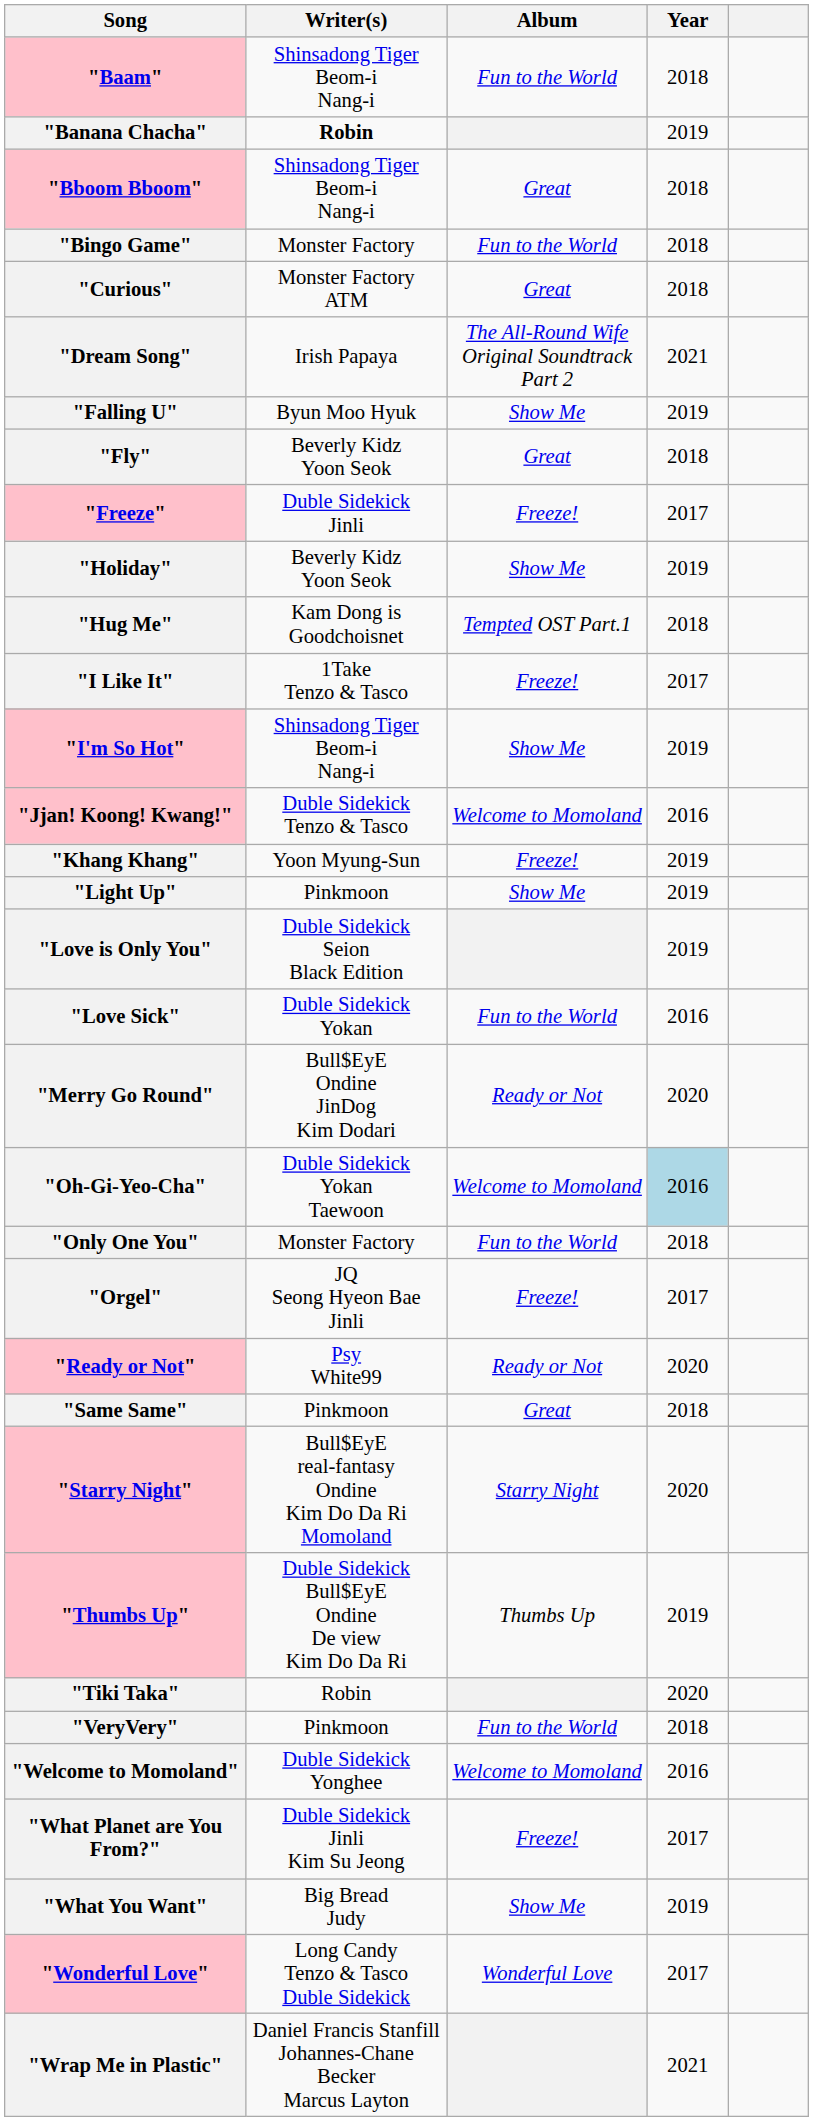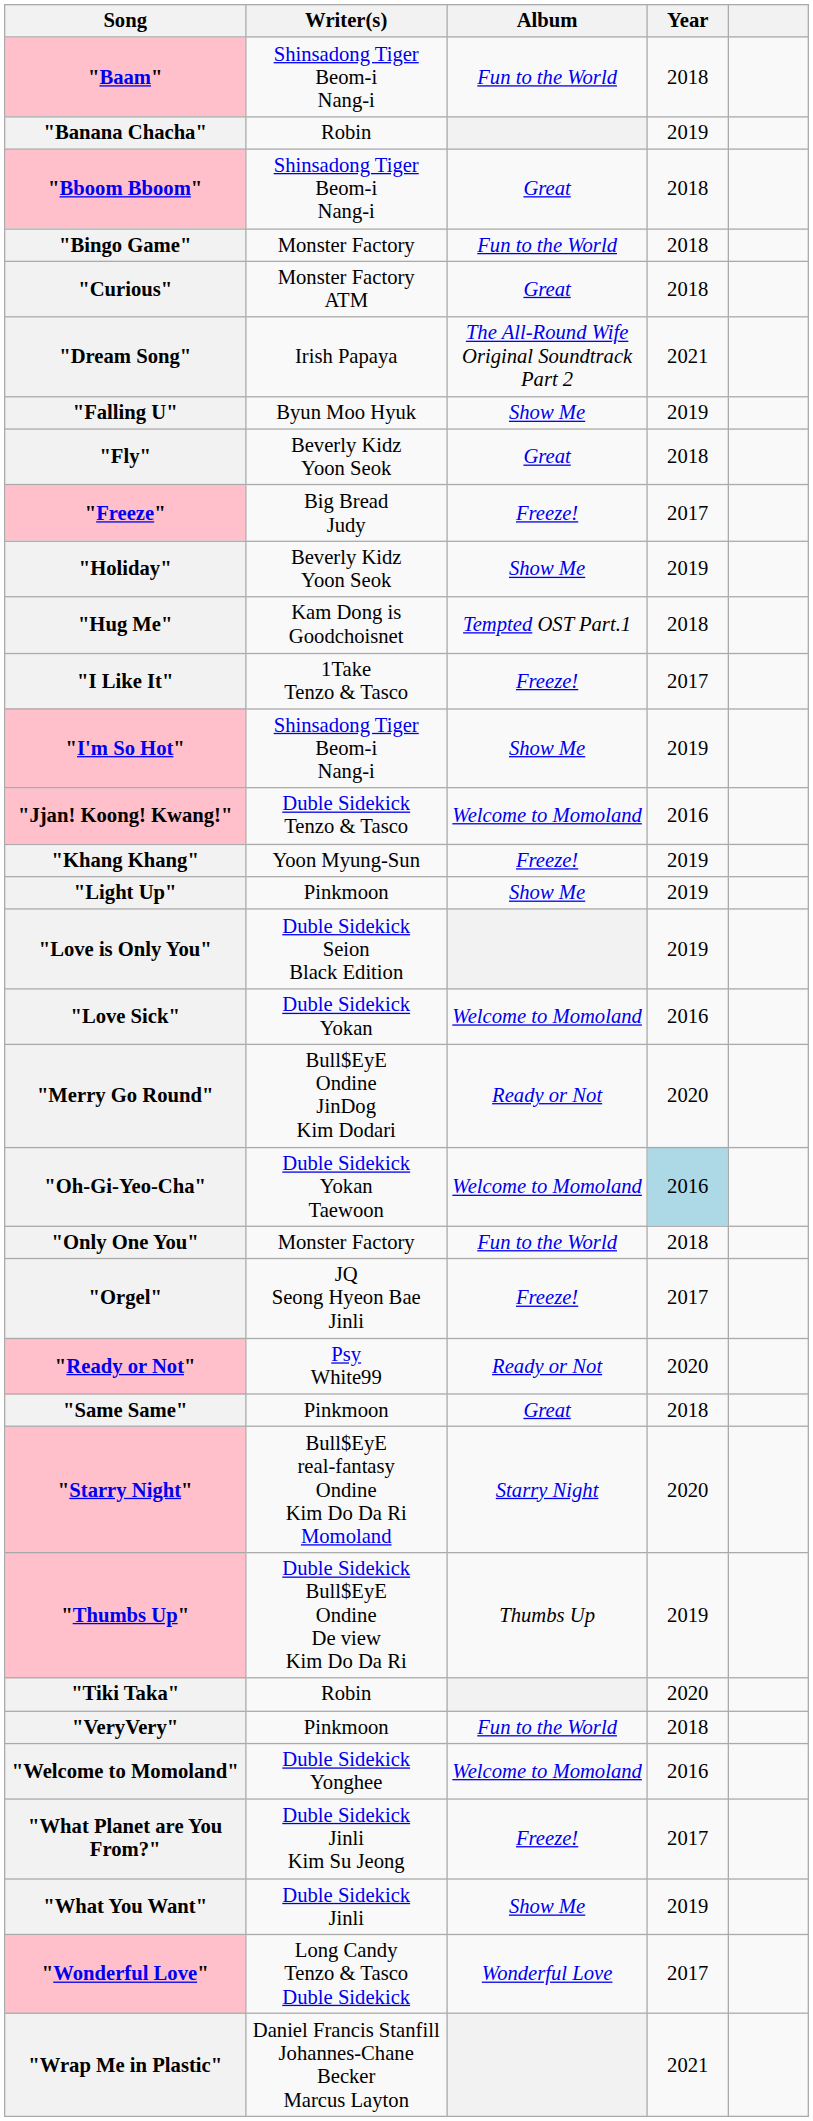 <table class="wikitable sortable plainrowheaders" style="text-align:center; width:100%">
 <tr>
 <th style="width:30%;">Song</th>
 <th style="width:25%;">Writer(s)</th>
 <th style="width:25%;">Album</th>
 <th style="width:10%;">Year</th>
 <th style="width:10%;"  class="unsortable"></th>
 </tr>
 <tr>
 <th scope="row" style="background-color:#FFC0CB;">"<a href='#'>Baam</a>" </th>
 <td><a href='#'>Shinsadong Tiger</a><br>Beom-i<br>Nang-i</td>
 <td><em><a href='#'>Fun to the World</a></em></td>
 <td>2018</td>
 <td></td>
 </tr>
 <tr>
 <th scope="row">"Banana Chacha"</th>
-<td><strong>Robin</strong></td>
+<td>Robin</td>
 <th></th>
 <td>2019</td>
 <td></td>
 </tr>
 <tr>
 <th scope="row" style="background-color:#FFC0CB;">"<a href='#'>Bboom Bboom</a>" </th>
 <td><a href='#'>Shinsadong Tiger</a><br>Beom-i<br>Nang-i</td>
 <td><em><a href='#'>Great</a></em></td>
 <td>2018</td>
 <td></td>
 </tr>
 <tr>
 <th scope="row">"Bingo Game"</th>
 <td>Monster Factory</td>
 <td><em><a href='#'>Fun to the World</a></em></td>
 <td>2018</td>
 <td></td>
 </tr>
 <tr>
 <th scope="row">"Curious"</th>
 <td>Monster Factory<br>ATM</td>
 <td><em><a href='#'>Great</a></em></td>
 <td>2018</td>
 <td></td>
 </tr>
 <tr>
 <th scope="row">"Dream Song" </th>
 <td>Irish Papaya</td>
 <td><em><a href='#'>The All-Round Wife</a> Original Soundtrack Part 2</em></td>
 <td>2021</td>
 <td></td>
 </tr>
 <tr>
 <th scope="row">"Falling U"</th>
 <td>Byun Moo Hyuk</td>
 <td><em><a href='#'>Show Me</a></em></td>
 <td>2019</td>
 <td></td>
 </tr>
 <tr>
 <th scope="row">"Fly"</th>
 <td>Beverly Kidz<br>Yoon Seok</td>
 <td><em><a href='#'>Great</a></em></td>
 <td>2018</td>
 <td></td>
 </tr>
 <tr>
 <th scope="row" style="background-color:#FFC0CB;">"<a href='#'>Freeze</a>" </th>
-<td><a href='#'>Duble Sidekick</a><br>Jinli</td>
+<td>Big Bread<br>Judy</td>
 <td><em><a href='#'>Freeze!</a></em></td>
 <td>2017</td>
 <td></td>
 </tr>
 <tr>
 <th scope="row">"Holiday"</th>
 <td>Beverly Kidz<br>Yoon Seok</td>
 <td><em><a href='#'>Show Me</a></em></td>
 <td>2019</td>
 <td></td>
 </tr>
 <tr>
 <th scope="row">"Hug Me"</th>
 <td>Kam Dong is<br>Goodchoisnet</td>
 <td><em><a href='#'>Tempted</a> OST Part.1</em></td>
 <td>2018</td>
 <td></td>
 </tr>
 <tr>
 <th scope="row">"I Like It"</th>
 <td>1Take<br>Tenzo & Tasco</td>
 <td><em><a href='#'>Freeze!</a></em></td>
 <td>2017</td>
 <td></td>
 </tr>
 <tr>
 <th scope="row" style="background-color:#FFC0CB;">"<a href='#'>I'm So Hot</a>" </th>
 <td><a href='#'>Shinsadong Tiger</a><br>Beom-i<br>Nang-i</td>
 <td><em><a href='#'>Show Me</a></em></td>
 <td>2019</td>
 <td></td>
 </tr>
 <tr>
 <th scope="row" style="background-color:#FFC0CB;">"Jjan! Koong! Kwang!" </th>
 <td><a href='#'>Duble Sidekick</a><br>Tenzo & Tasco</td>
 <td><em><a href='#'>Welcome to Momoland</a></em></td>
 <td>2016</td>
 <td></td>
 </tr>
 <tr>
 <th scope="row">"Khang Khang"</th>
 <td>Yoon Myung-Sun</td>
 <td><em><a href='#'>Freeze!</a></em></td>
 <td>2019</td>
 <td></td>
 </tr>
 <tr>
 <th scope="row">"Light Up"</th>
 <td>Pinkmoon</td>
 <td><em><a href='#'>Show Me</a></em></td>
 <td>2019</td>
 <td></td>
 </tr>
 <tr>
 <th scope="row">"Love is Only You"</th>
 <td><a href='#'>Duble Sidekick</a><br>Seion<br>Black Edition</td>
 <th></th>
 <td>2019</td>
 <td></td>
 </tr>
 <tr>
 <th scope="row">"Love Sick"</th>
 <td><a href='#'>Duble Sidekick</a><br>Yokan</td>
-<td><em><a href='#'>Fun to the World</a></em></td>
+<td><em><a href='#'>Welcome to Momoland</a></em></td>
 <td>2016</td>
 <td></td>
 </tr>
 <tr>
 <th scope="row">"Merry Go Round"</th>
 <td>Bull$EyE<br>Ondine<br>JinDog<br>Kim Dodari</td>
 <td><em><a href='#'>Ready or Not</a></em></td>
 <td>2020</td>
 <td></td>
 </tr>
 <tr>
 <th scope="row">"Oh-Gi-Yeo-Cha"</th>
 <td><a href='#'>Duble Sidekick</a><br>Yokan<br>Taewoon</td>
 <td><em><a href='#'>Welcome to Momoland</a></em></td>
 <td style="background: lightblue;">2016</td>
 <td></td>
 </tr>
 <tr>
 <th scope="row">"Only One You"</th>
 <td>Monster Factory</td>
 <td><em><a href='#'>Fun to the World</a></em></td>
 <td>2018</td>
 <td></td>
 </tr>
 <tr>
 <th scope="row">"Orgel"</th>
 <td>JQ<br>Seong Hyeon Bae<br>Jinli</td>
 <td><em><a href='#'>Freeze!</a></em></td>
 <td>2017</td>
 <td></td>
 </tr>
 <tr>
 <th scope="row" style="background-color:#FFC0CB;">"<a href='#'>Ready or Not</a>" </th>
 <td><a href='#'>Psy</a><br>White99</td>
 <td><em><a href='#'>Ready or Not</a></em></td>
 <td>2020</td>
 <td></td>
 </tr>
 <tr>
 <th scope="row">"Same Same"</th>
 <td>Pinkmoon</td>
 <td><em><a href='#'>Great</a></em></td>
 <td>2018</td>
 <td></td>
 </tr>
 <tr>
 <th scope="row" style="background-color:#FFC0CB;">"<a href='#'>Starry Night</a>" </th>
 <td>Bull$EyE<br>real-fantasy<br>Ondine<br>Kim Do Da Ri<br><a href='#'>Momoland</a></td>
 <td><em><a href='#'>Starry Night</a></em></td>
 <td>2020</td>
 <td></td>
 </tr>
 <tr>
 <th scope="row" style="background-color:#FFC0CB;">"<a href='#'>Thumbs Up</a>" </th>
 <td><a href='#'>Duble Sidekick</a><br>Bull$EyE<br>Ondine<br>De view<br>Kim Do Da Ri</td>
 <td><em>Thumbs Up</em></td>
 <td>2019</td>
 <td></td>
 </tr>
 <tr>
 <th scope="row">"Tiki Taka"</th>
 <td>Robin</td>
 <th></th>
 <td>2020</td>
 <td></td>
 </tr>
 <tr>
 <th scope="row">"VeryVery"</th>
 <td>Pinkmoon</td>
 <td><em><a href='#'>Fun to the World</a></em></td>
 <td>2018</td>
 <td></td>
 </tr>
 <tr>
 <th scope="row">"Welcome to Momoland"</th>
 <td><a href='#'>Duble Sidekick</a><br>Yonghee</td>
 <td><em><a href='#'>Welcome to Momoland</a></em></td>
 <td>2016</td>
 <td></td>
 </tr>
 <tr>
 <th scope="row">"What Planet are You From?"</th>
 <td><a href='#'>Duble Sidekick</a><br>Jinli<br>Kim Su Jeong</td>
 <td><em><a href='#'>Freeze!</a></em></td>
 <td>2017</td>
 <td></td>
 </tr>
 <tr>
 <th scope="row">"What You Want"</th>
-<td>Big Bread<br>Judy</td>
+<td><a href='#'>Duble Sidekick</a><br>Jinli</td>
 <td><em><a href='#'>Show Me</a></em></td>
 <td>2019</td>
 <td></td>
 </tr>
 <tr>
 <th scope="row" style="background-color:#FFC0CB;">"<a href='#'>Wonderful Love</a>" </th>
 <td>Long Candy<br>Tenzo & Tasco<br><a href='#'>Duble Sidekick</a></td>
 <td><em><a href='#'>Wonderful Love</a></em></td>
 <td>2017</td>
 <td></td>
 </tr>
 <tr>
 <th scope="row">"Wrap Me in Plastic"</th>
 <td>Daniel Francis Stanfill<br>Johannes-Chane Becker<br>Marcus Layton</td>
 <th></th>
 <td>2021</td>
 <td></td>
 </tr>
 </table>
